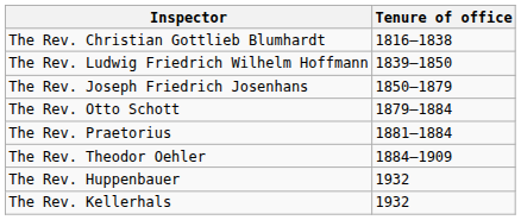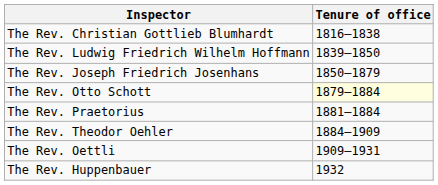 <table class="wikitable collapsible sortable">
 <tr>
 <th>Inspector</th>
 <th>Tenure of office</th>
 </tr>
 <tr>
 <td>The Rev. Christian Gottlieb Blumhardt</td>
 <td>1816–1838</td>
 </tr>
 <tr>
 <td>The Rev. Ludwig Friedrich Wilhelm Hoffmann</td>
 <td>1839–1850</td>
 </tr>
 <tr>
 <td>The Rev. Joseph Friedrich Josenhans</td>
 <td>1850–1879</td>
 </tr>
 <tr>
 <td>The Rev. Otto Schott</td>
-<td>1879–1884</td>
+<td style="background: lightyellow;">1879–1884</td>
 </tr>
 <tr>
 <td>The Rev. Praetorius</td>
 <td>1881–1884</td>
 </tr>
 <tr>
 <td>The Rev. Theodor Oehler</td>
 <td>1884–1909</td>
 </tr>
 <tr>
+<td>The Rev. Oettli</td>
+<td>1909–1931</td>
+</tr>
+<tr>
 <td>The Rev. Huppenbauer</td>
 <td>1932</td>
 </tr>
-<tr>
-<td>The Rev. Kellerhals</td>
-<td>1932</td>
-</tr>
 </table>
